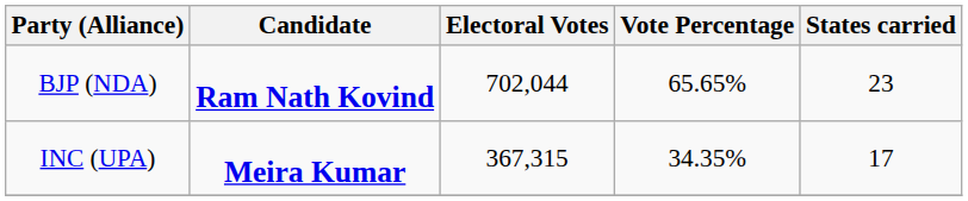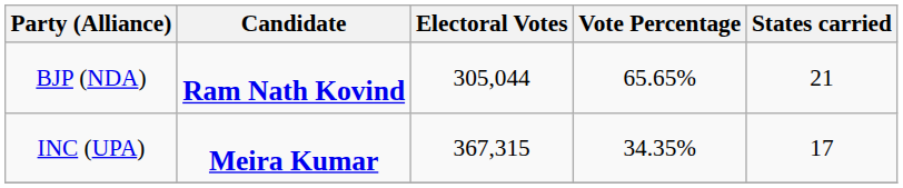 <table class="wikitable" align="center">
 <tr>
 <th>Party (Alliance)</th>
 <th>Candidate</th>
 <th>Electoral Votes</th>
 <th>Vote Percentage</th>
 <th>States carried</th>
 </tr>
 <tr style="text-align:center">
 <td><a href='#'>BJP</a> (<a href='#'>NDA</a>)</td>
 <td data-sort-value="Kovind"><br> <big><strong><a href='#'>Ram Nath Kovind</a></strong></big></td>
-<td>702,044</td>
+<td>305,044</td>
 <td>65.65%</td>
-<td>23</td>
+<td>21</td>
 </tr>
 <tr style="text-align:center">
 <td><a href='#'>INC</a> (<a href='#'>UPA</a>)</td>
 <td data-sort-value="Kumar"><br> <big><strong><a href='#'>Meira Kumar</a></strong></big></td>
 <td>367,315</td>
 <td>34.35%</td>
 <td>17</td>
 </tr>
 <tr>
 </tr>
 </table>
